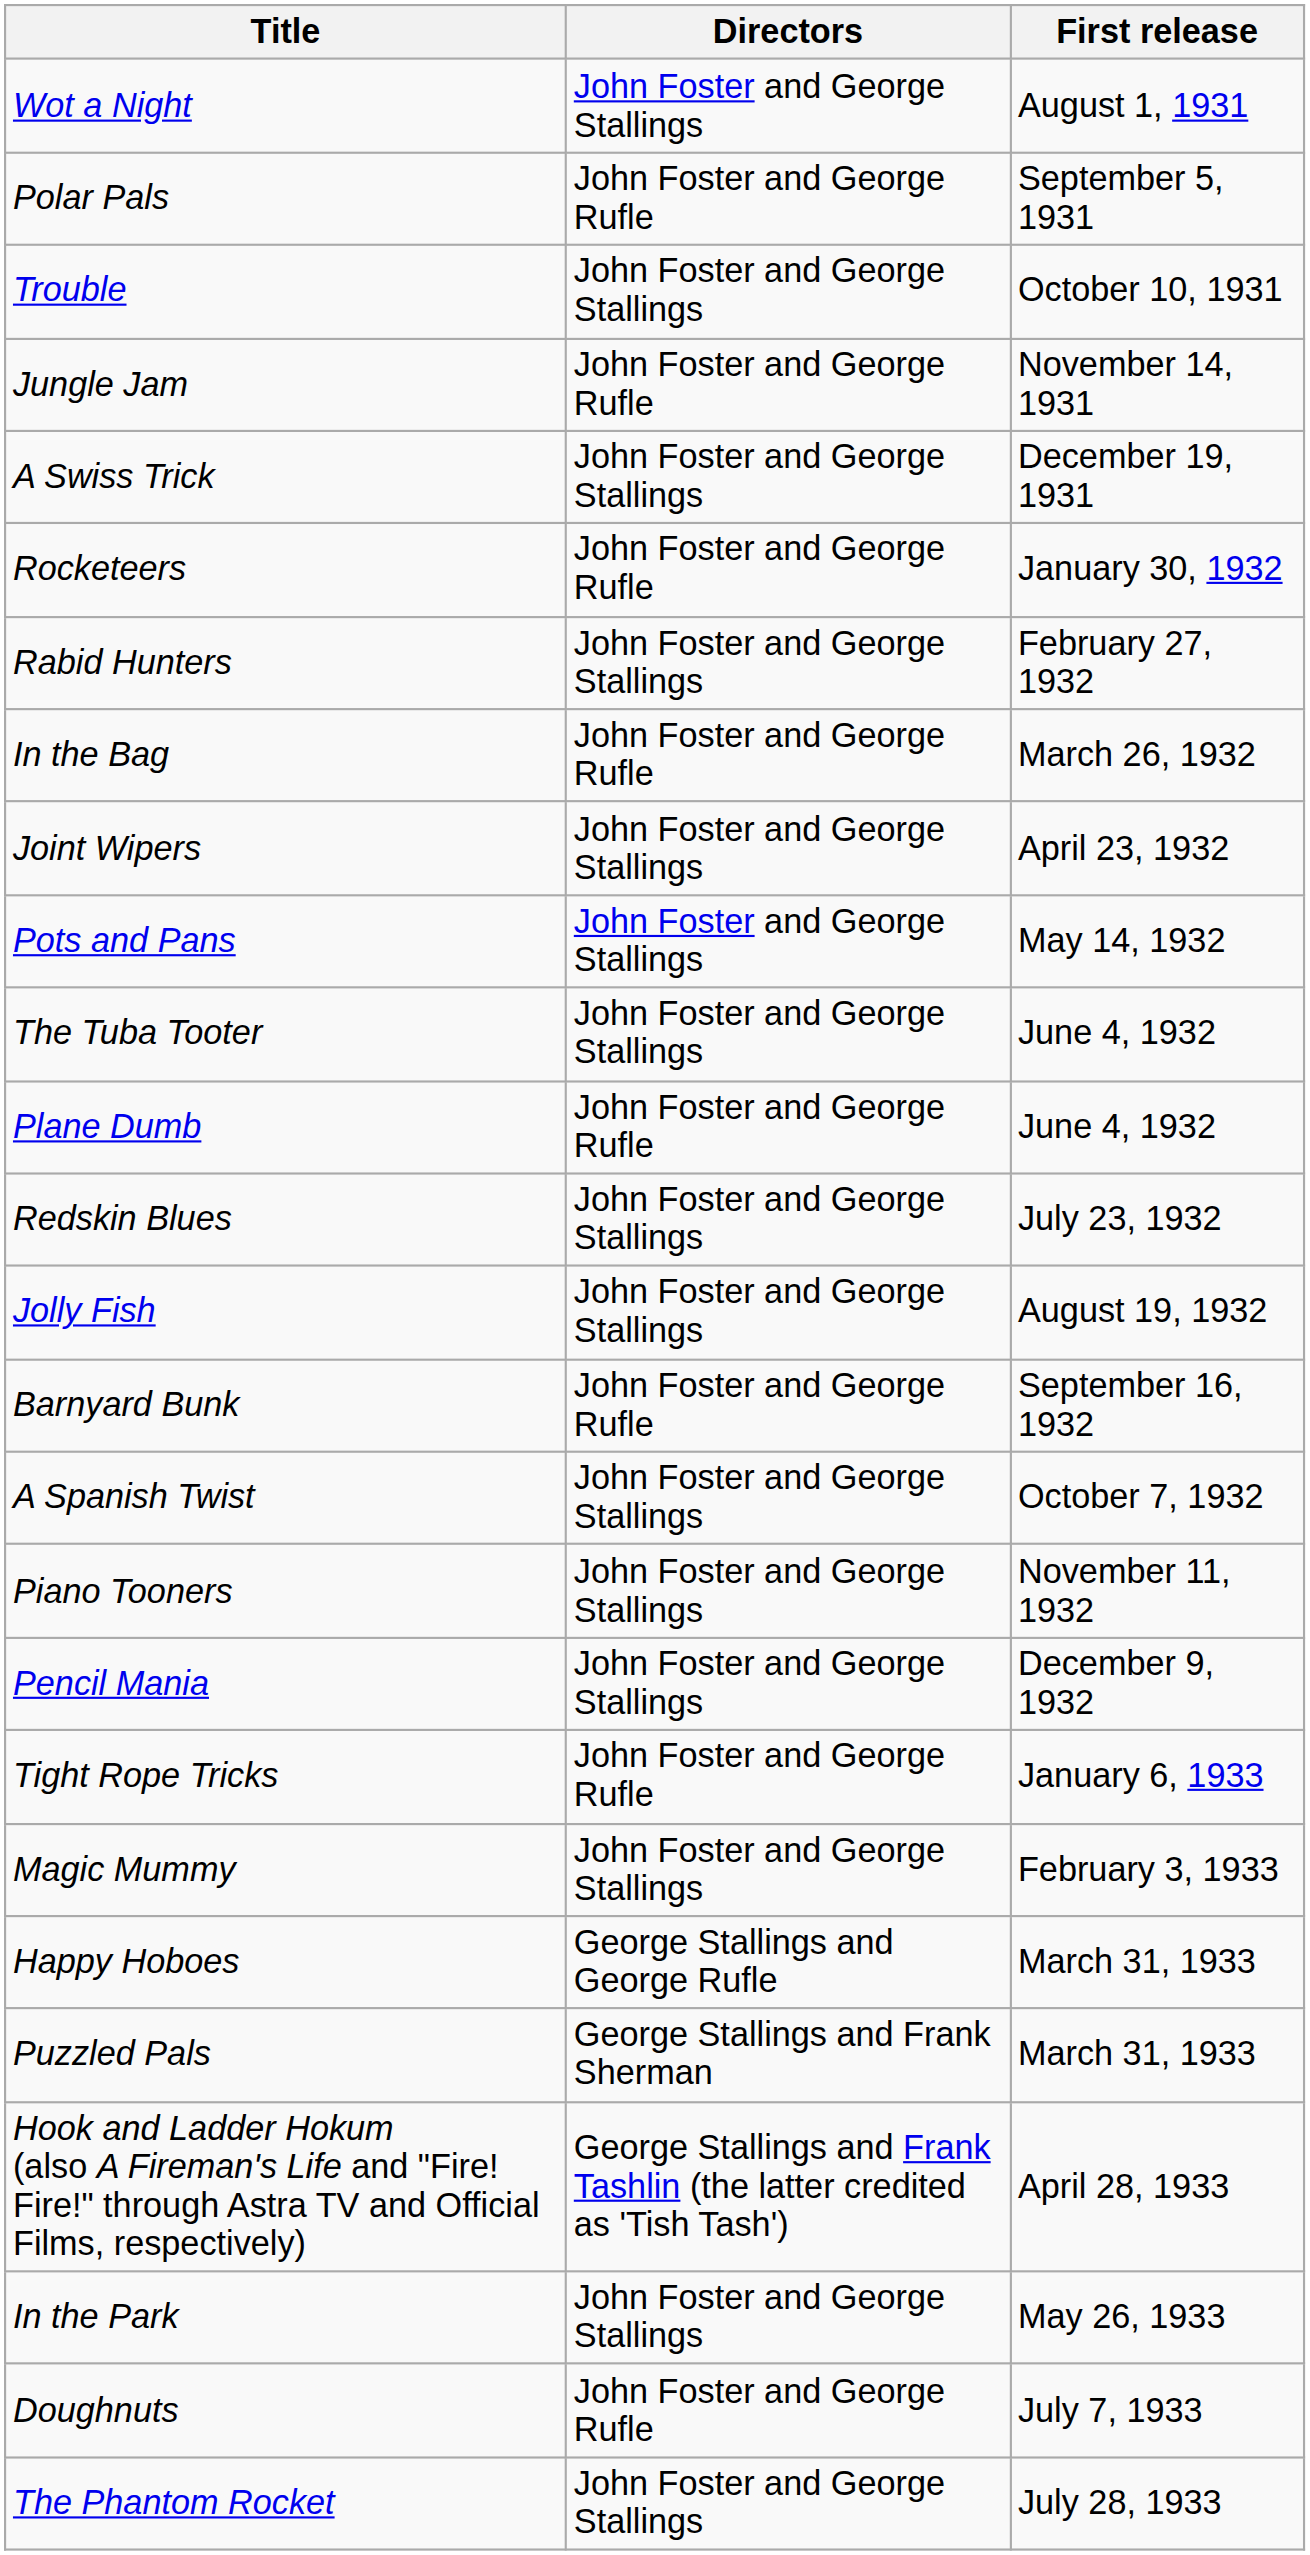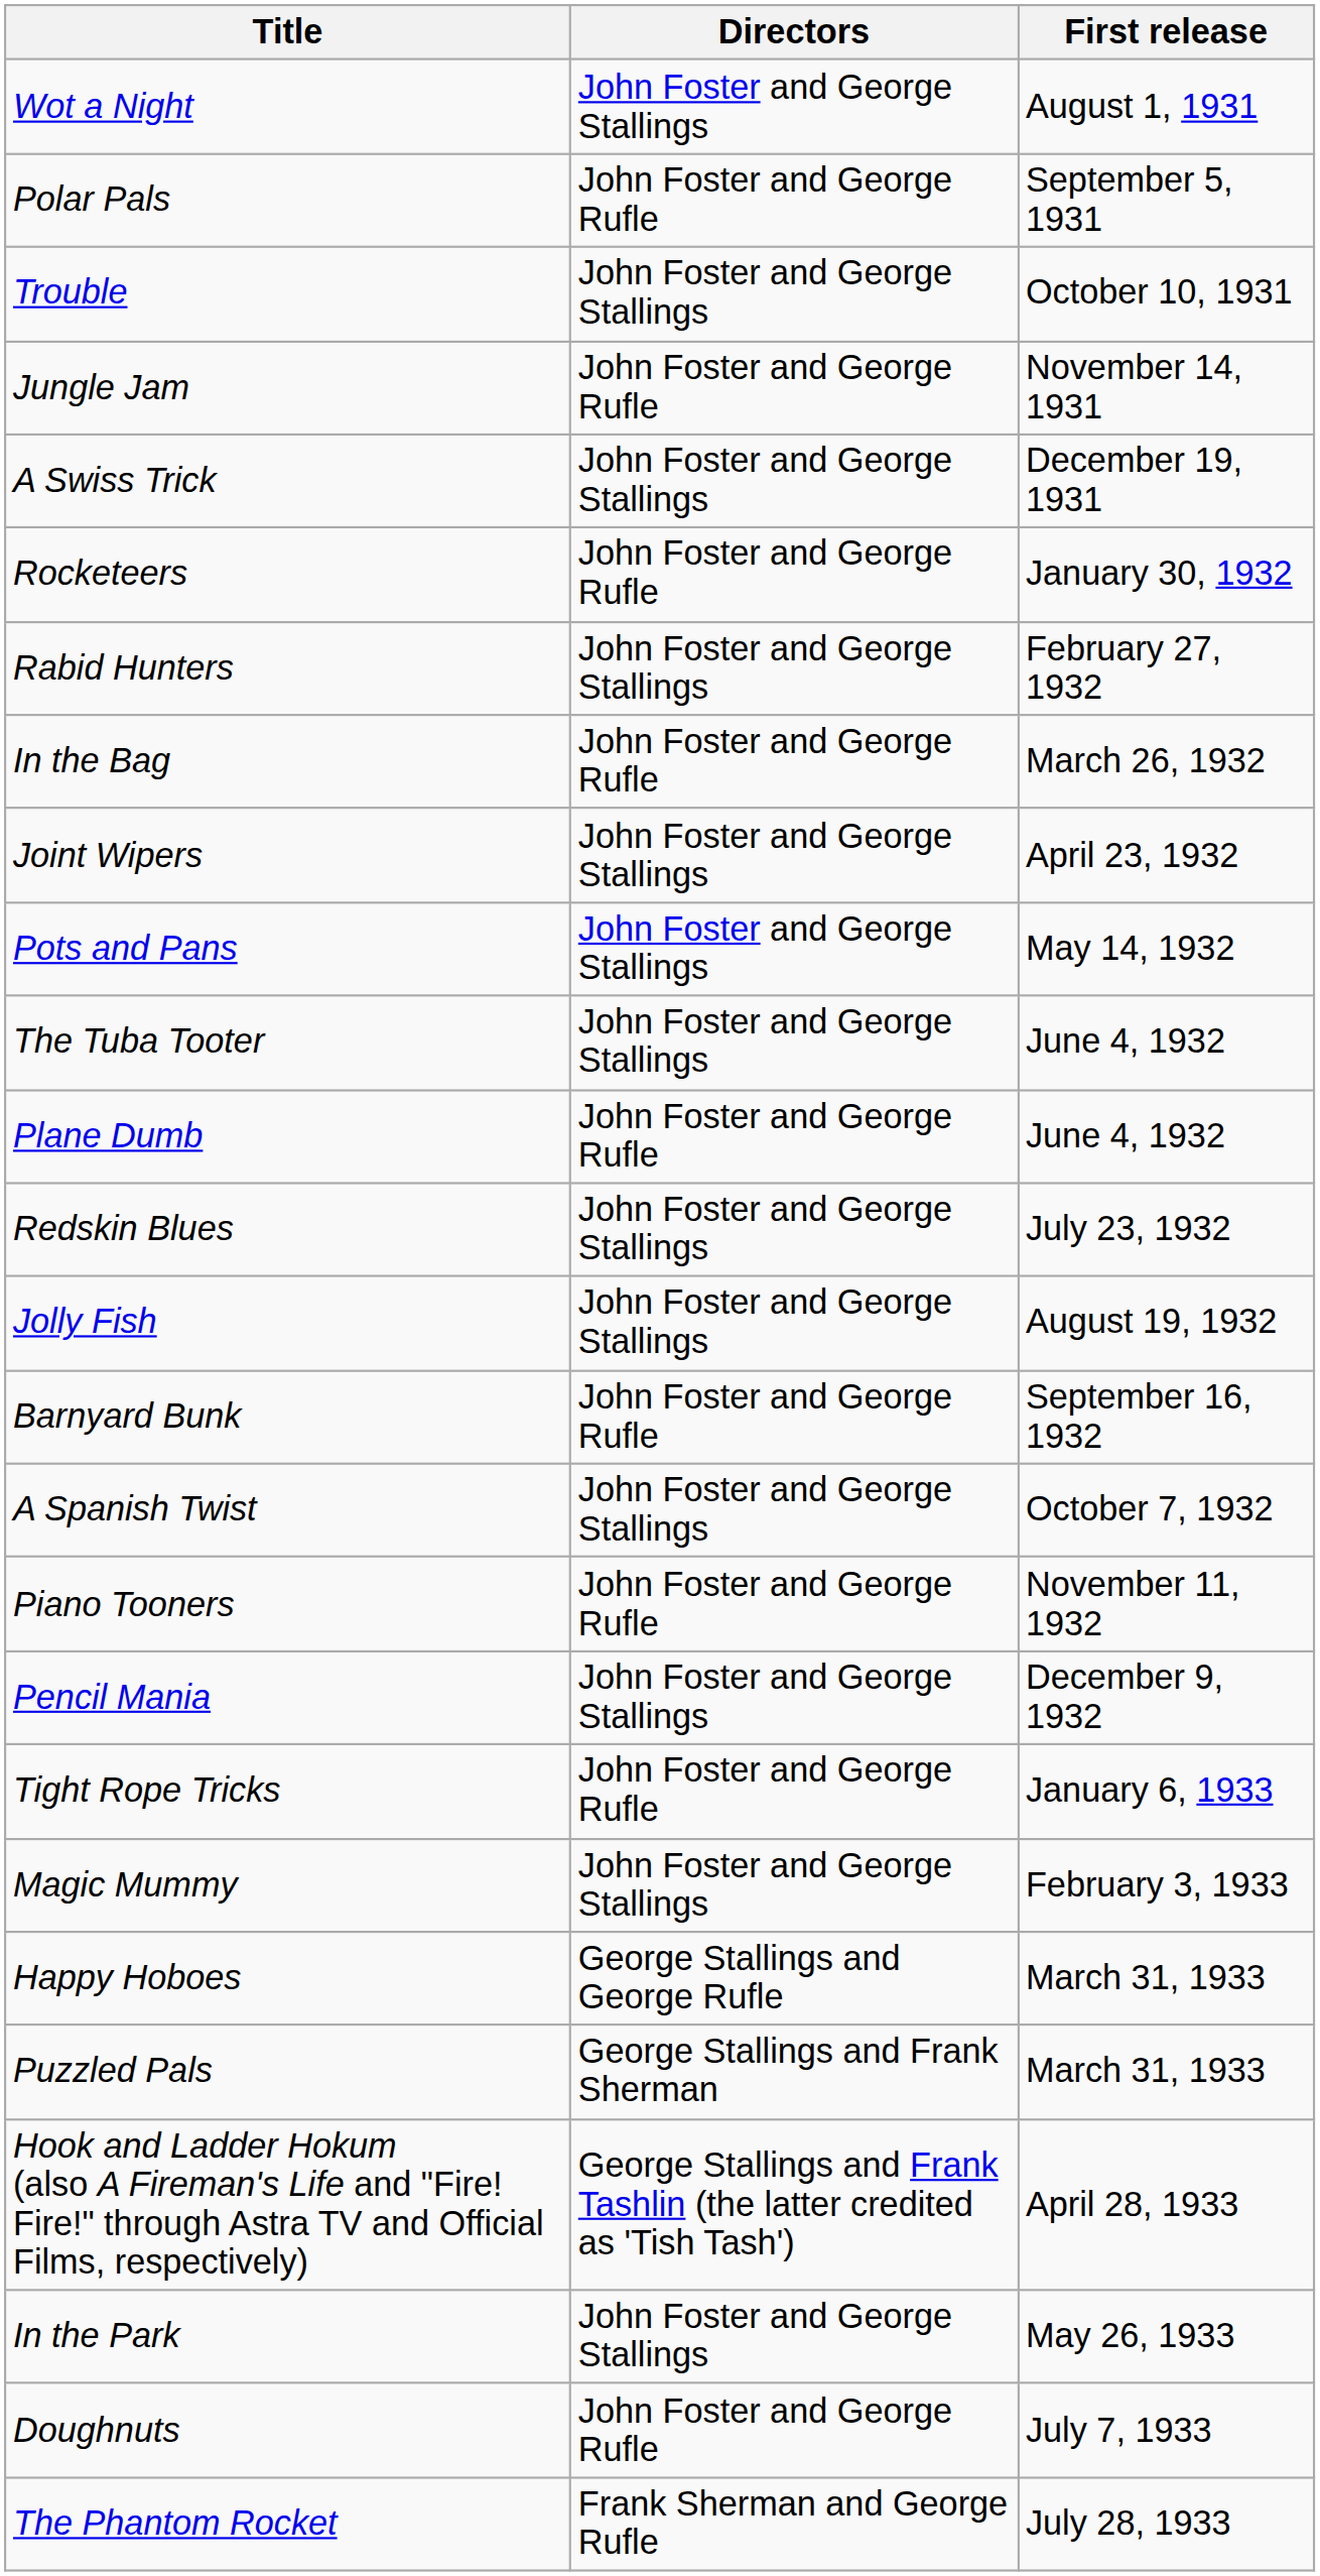 <table class="wikitable">
 <tr>
 <th>Title</th>
 <th>Directors</th>
 <th>First release</th>
 </tr>
 <tr>
 <td><em><a href='#'>Wot a Night</a></em></td>
 <td><a href='#'>John Foster</a> and George Stallings</td>
 <td width=130px>August 1, <a href='#'>1931</a></td>
 </tr>
 <tr>
 <td><em>Polar Pals</em></td>
 <td>John Foster and George Rufle</td>
 <td>September 5, 1931</td>
 </tr>
 <tr>
 <td><em><a href='#'>Trouble</a></em></td>
 <td>John Foster and George Stallings</td>
 <td>October 10, 1931</td>
 </tr>
 <tr>
 <td><em>Jungle Jam</em></td>
 <td>John Foster and George Rufle</td>
 <td>November 14, 1931</td>
 </tr>
 <tr>
 <td><em>A Swiss Trick</em></td>
 <td>John Foster and George Stallings</td>
 <td>December 19, 1931</td>
 </tr>
 <tr>
 <td><em>Rocketeers</em></td>
 <td>John Foster and George Rufle</td>
 <td>January 30, <a href='#'>1932</a></td>
 </tr>
 <tr>
 <td><em>Rabid Hunters</em></td>
 <td>John Foster and George Stallings</td>
 <td>February 27, 1932</td>
 </tr>
 <tr>
 <td><em>In the Bag</em></td>
 <td>John Foster and George Rufle</td>
 <td>March 26, 1932</td>
 </tr>
 <tr>
 <td><em>Joint Wipers</em></td>
 <td>John Foster and George Stallings</td>
 <td>April 23, 1932</td>
 </tr>
 <tr>
 <td><em><a href='#'>Pots and Pans</a></em></td>
 <td><a href='#'>John Foster</a> and George Stallings</td>
 <td>May 14, 1932</td>
 </tr>
 <tr>
 <td><em>The Tuba Tooter</em></td>
 <td>John Foster and George Stallings</td>
 <td>June 4, 1932</td>
 </tr>
 <tr>
 <td><em><a href='#'>Plane Dumb</a></em></td>
 <td>John Foster and George Rufle</td>
 <td>June 4, 1932</td>
 </tr>
 <tr>
 <td><em>Redskin Blues</em></td>
 <td>John Foster and George Stallings</td>
 <td>July 23, 1932</td>
 </tr>
 <tr>
 <td><em><a href='#'>Jolly Fish</a></em></td>
 <td>John Foster and George Stallings</td>
 <td>August 19, 1932</td>
 </tr>
 <tr>
 <td><em>Barnyard Bunk</em></td>
 <td>John Foster and George Rufle</td>
 <td>September 16, 1932</td>
 </tr>
 <tr>
 <td><em>A Spanish Twist</em></td>
 <td>John Foster and George Stallings</td>
 <td>October 7, 1932</td>
 </tr>
 <tr>
 <td><em>Piano Tooners</em></td>
-<td>John Foster and George Stallings</td>
+<td>John Foster and George Rufle</td>
 <td>November 11, 1932</td>
 </tr>
 <tr>
 <td><em><a href='#'>Pencil Mania</a></em></td>
 <td>John Foster and George Stallings</td>
 <td>December 9, 1932</td>
 </tr>
 <tr>
 <td><em>Tight Rope Tricks</em></td>
 <td>John Foster and George Rufle</td>
 <td>January 6, <a href='#'>1933</a></td>
 </tr>
 <tr>
 <td><em>Magic Mummy</em></td>
 <td>John Foster and George Stallings</td>
 <td>February 3, 1933</td>
 </tr>
 <tr>
 <td><em>Happy Hoboes</em></td>
 <td>George Stallings and George Rufle</td>
 <td>March 31, 1933</td>
 </tr>
 <tr>
 <td><em>Puzzled Pals</em></td>
 <td>George Stallings and Frank Sherman</td>
 <td>March 31, 1933</td>
 </tr>
 <tr>
 <td><em>Hook and Ladder Hokum</em><br>(also <em>A Fireman's Life</em> and "Fire! Fire!" through Astra TV and Official Films, respectively)</td>
 <td>George Stallings and <a href='#'>Frank Tashlin</a> (the latter credited as 'Tish Tash')</td>
 <td>April 28, 1933</td>
 </tr>
 <tr>
 <td><em>In the Park</em></td>
 <td>John Foster and George Stallings</td>
 <td>May 26, 1933</td>
 </tr>
 <tr>
 <td><em>Doughnuts</em></td>
 <td>John Foster and George Rufle</td>
 <td>July 7, 1933</td>
 </tr>
 <tr>
 <td><em><a href='#'>The Phantom Rocket</a></em></td>
-<td>John Foster and George Stallings</td>
+<td>Frank Sherman and George Rufle</td>
 <td>July 28, 1933</td>
 </tr>
 </table>
